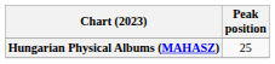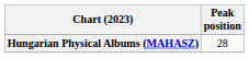 <table class="wikitable sortable plainrowheaders" style="text-align:center">
 <tr>
 <th scope="col">Chart (2023)</th>
 <th scope="col">Peak<br>position</th>
 </tr>
 <tr>
 </tr>
 <tr>
 <th scope="row">Hungarian Physical Albums (<a href='#'>MAHASZ</a>)</th>
-<td>25</td>
+<td>28</td>
 </tr>
 <tr>
 </tr>
 </table>
